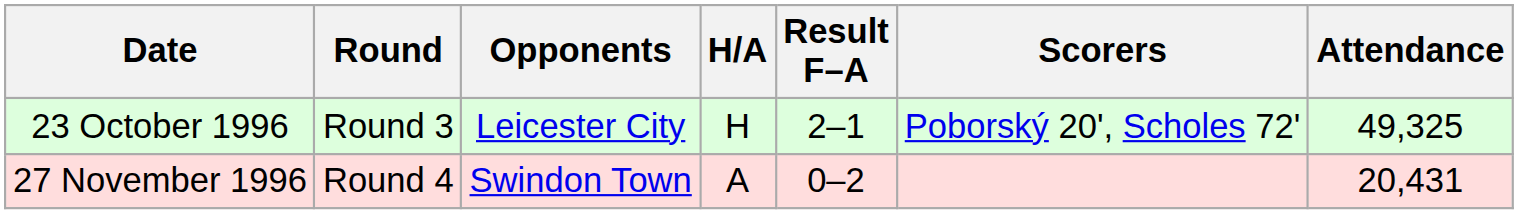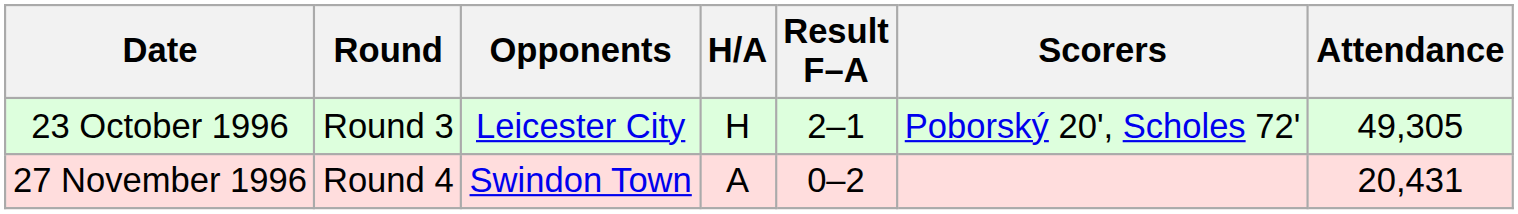 <table class="wikitable" style="text-align:center">
 <tr>
 <th>Date</th>
 <th>Round</th>
 <th>Opponents</th>
 <th>H/A</th>
 <th>Result<br>F–A</th>
 <th>Scorers</th>
 <th>Attendance</th>
 </tr>
 <tr bgcolor="#ddffdd">
 <td>23 October 1996</td>
 <td>Round 3</td>
 <td><a href='#'>Leicester City</a></td>
 <td>H</td>
 <td>2–1</td>
 <td><a href='#'>Poborský</a> 20', <a href='#'>Scholes</a> 72'</td>
-<td>49,325</td>
+<td>49,305</td>
 </tr>
 <tr bgcolor="#ffdddd">
 <td>27 November 1996</td>
 <td>Round 4</td>
 <td><a href='#'>Swindon Town</a></td>
 <td>A</td>
 <td>0–2</td>
 <td></td>
 <td>20,431</td>
 </tr>
 </table>
